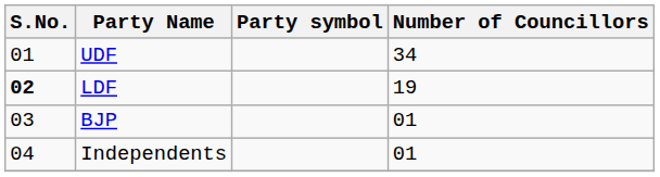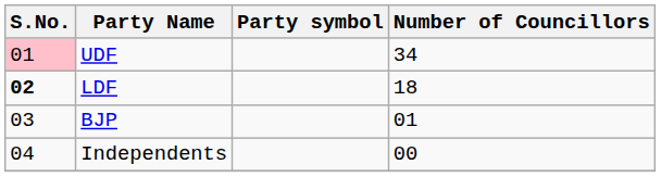 <table class="sortable wikitable">
 <tr>
 <th>S.No.</th>
 <th>Party Name</th>
 <th>Party symbol</th>
 <th>Number of Councillors</th>
 </tr>
 <tr>
-<td>01</td>
+<td style="background: pink;">01</td>
 <td><a href='#'>UDF</a></td>
 <td></td>
 <td>34</td>
 </tr>
 <tr>
 <td><strong>02</strong></td>
 <td><a href='#'>LDF</a></td>
 <td></td>
-<td>19</td>
+<td>18</td>
 </tr>
 <tr>
 <td>03</td>
 <td><a href='#'>BJP</a></td>
 <td></td>
 <td>01</td>
 </tr>
 <tr>
 <td>04</td>
 <td>Independents</td>
 <td></td>
-<td>01</td>
+<td>00</td>
 </tr>
 <tr>
 </tr>
 </table>
